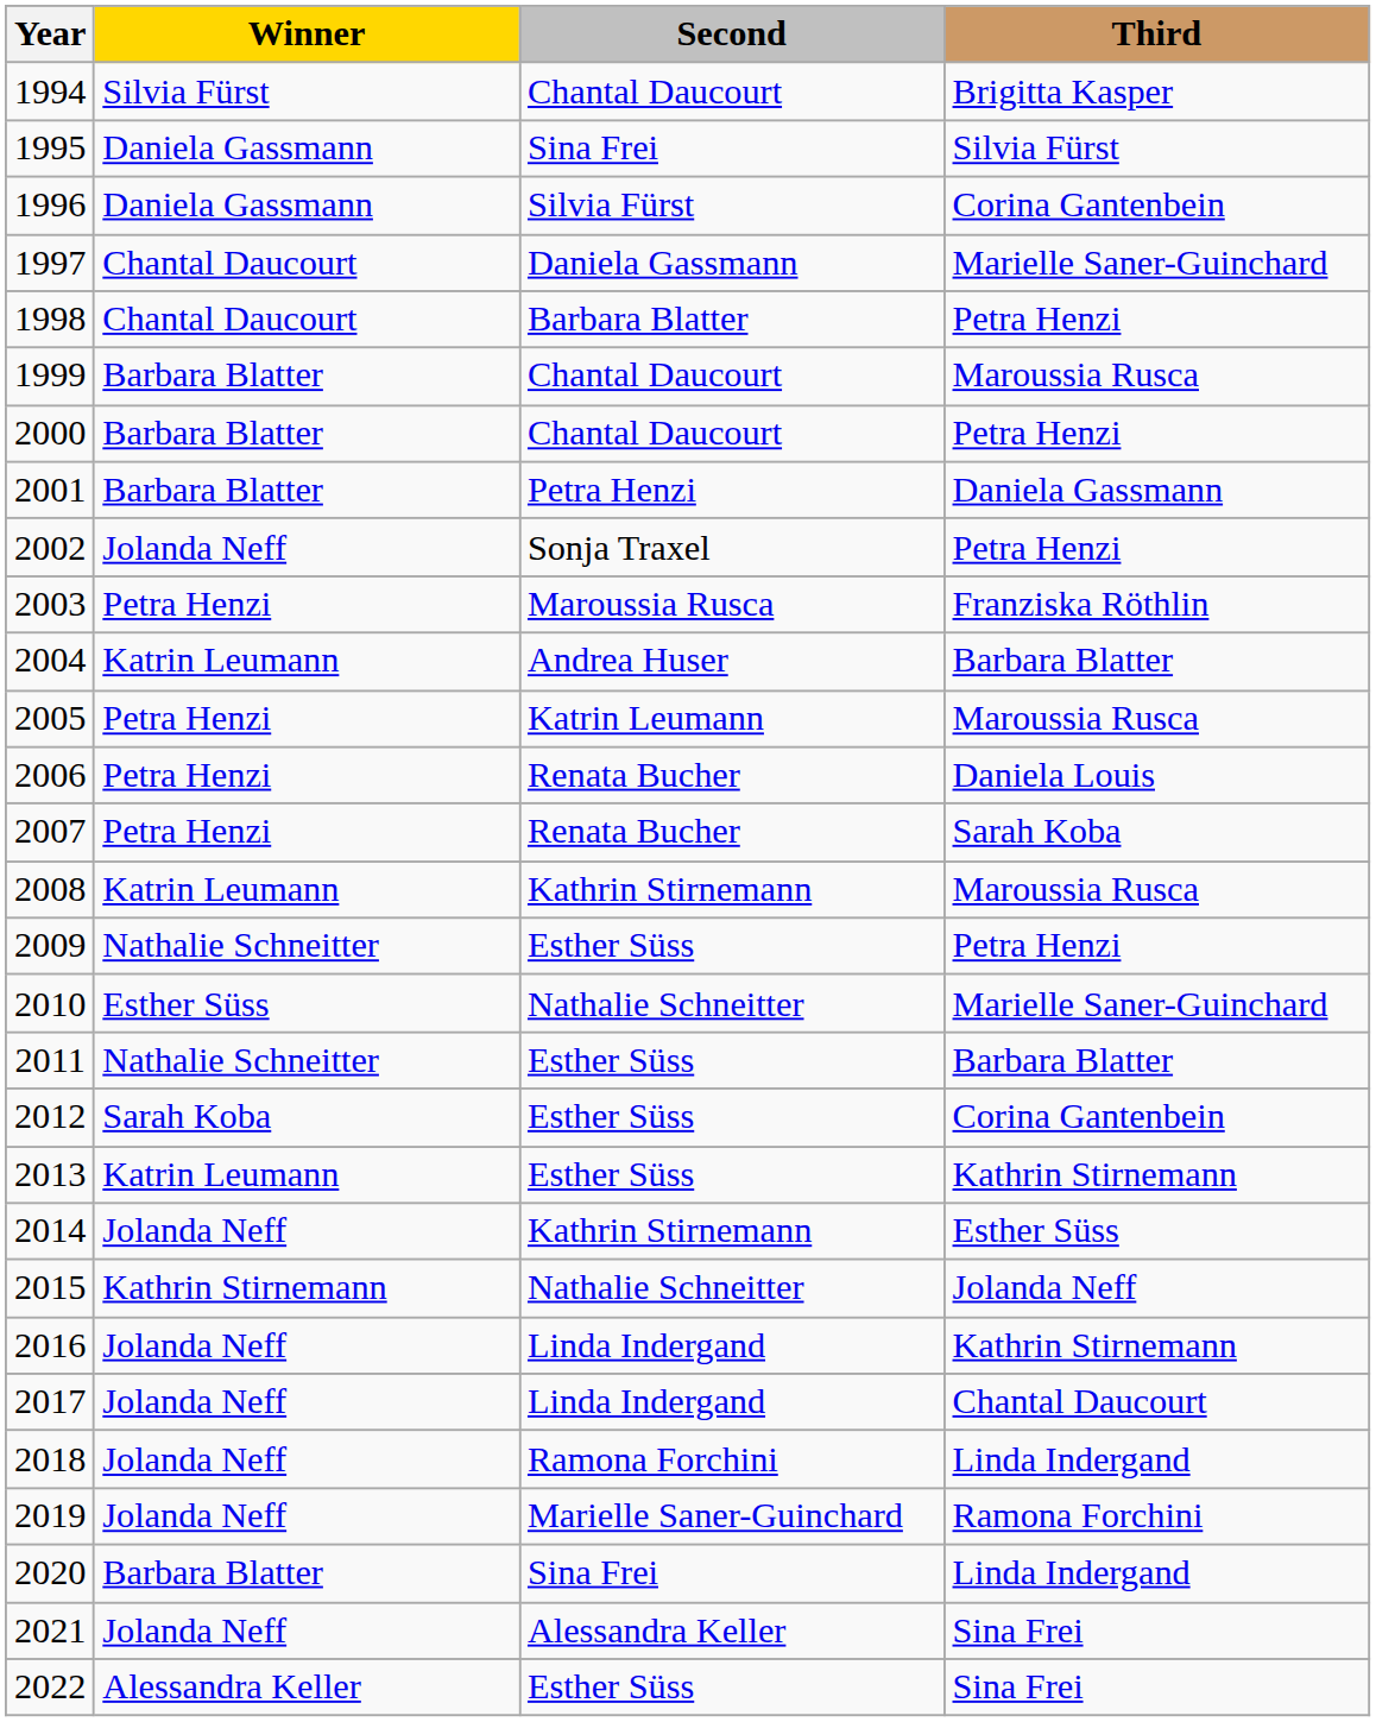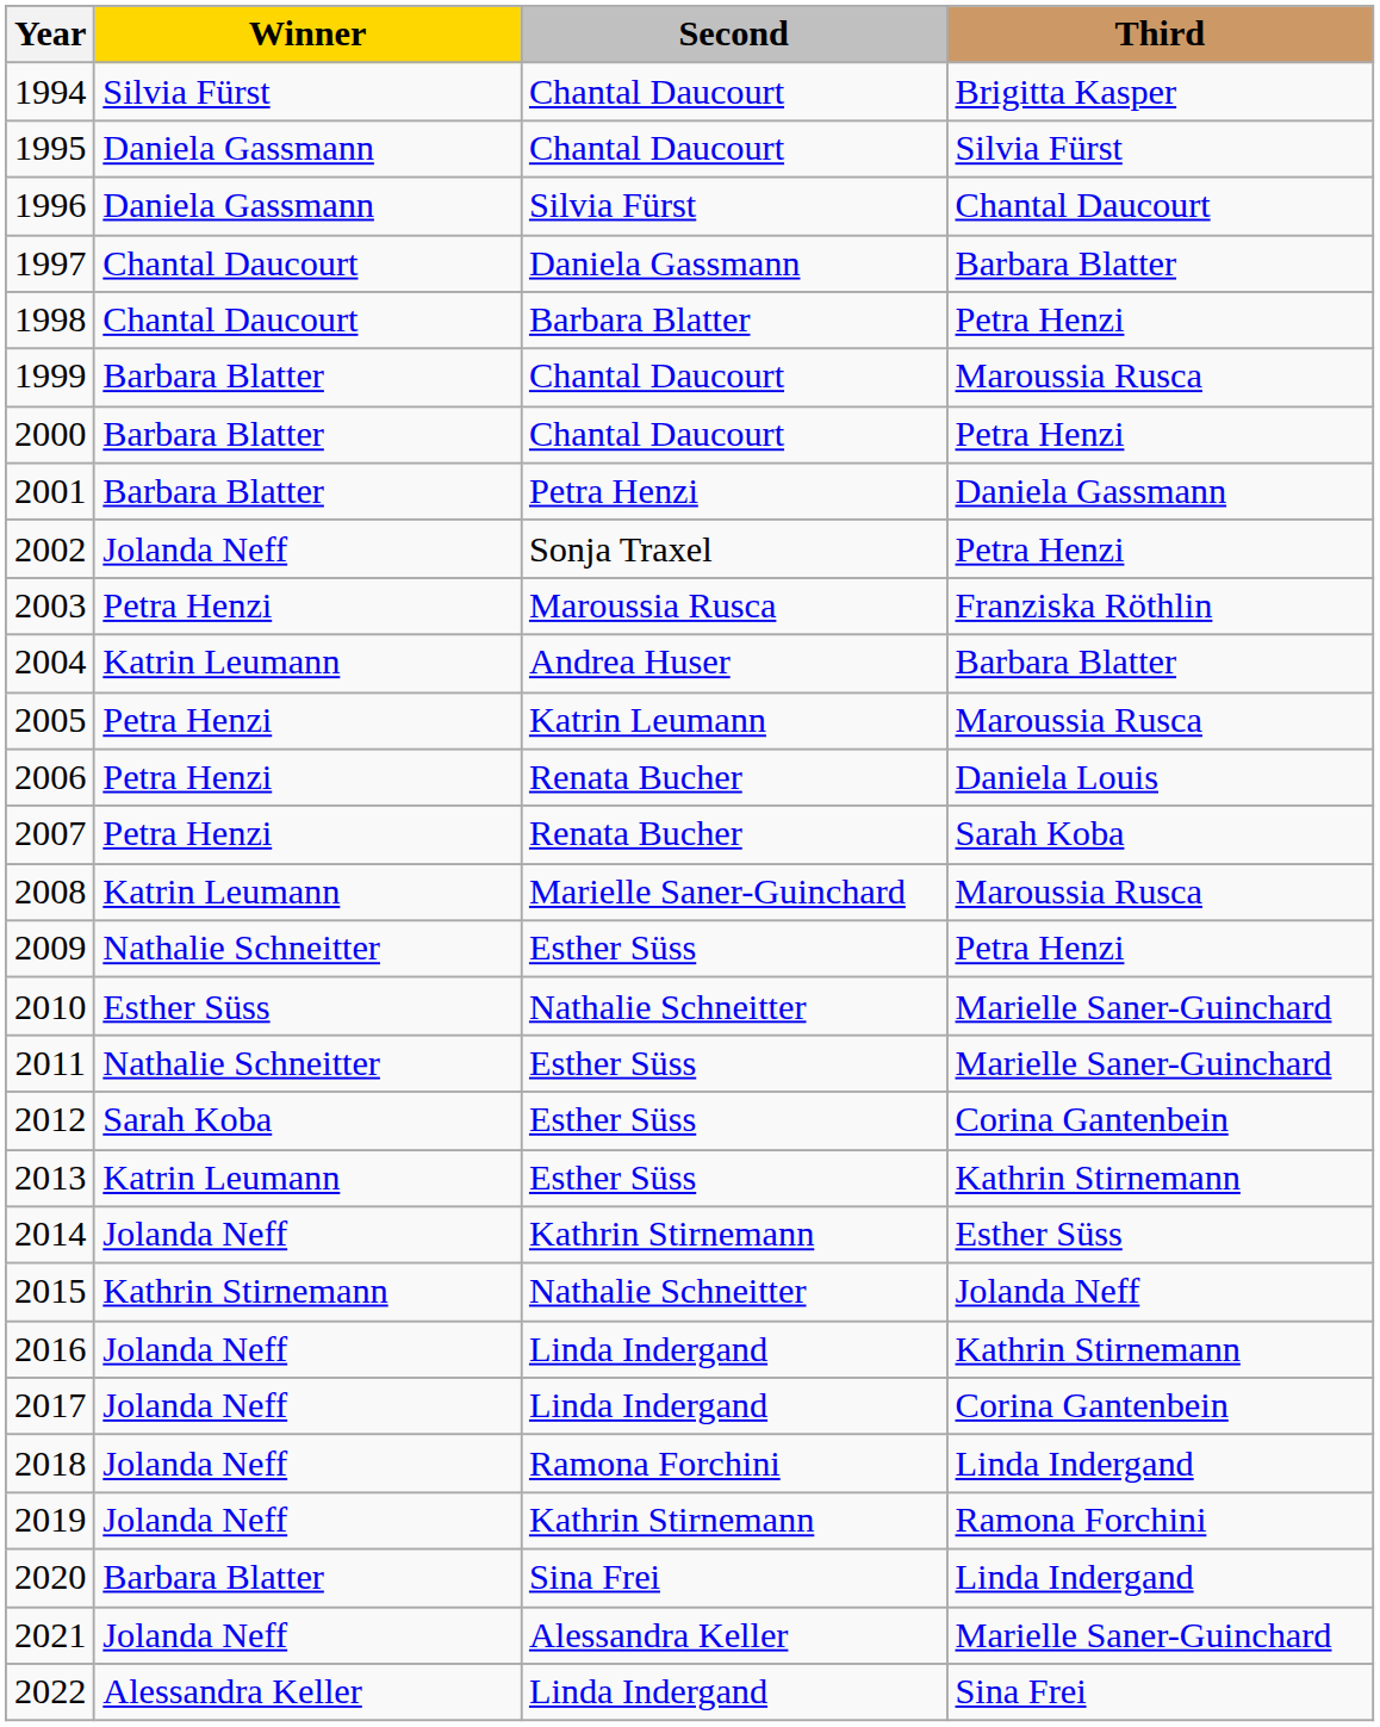 <table class="wikitable sortable">
 <tr>
 <th>Year</th>
 <th scope=col colspan=1 style="width:200px; background: gold;">Winner</th>
 <th scope=col colspan=1 style="width:200px; background: silver;">Second</th>
 <th scope=col colspan=1 style="width:200px; background: #cc9966;">Third</th>
 </tr>
 <tr>
 <td align="center">1994</td>
 <td><a href='#'>Silvia Fürst</a></td>
 <td><a href='#'>Chantal Daucourt</a></td>
 <td><a href='#'>Brigitta Kasper</a></td>
 </tr>
 <tr>
 <td align="center">1995</td>
 <td><a href='#'>Daniela Gassmann</a></td>
-<td><a href='#'>Sina Frei</a></td>
+<td><a href='#'>Chantal Daucourt</a></td>
 <td><a href='#'>Silvia Fürst</a></td>
 </tr>
 <tr>
 <td align="center">1996</td>
 <td><a href='#'>Daniela Gassmann</a></td>
 <td><a href='#'>Silvia Fürst</a></td>
-<td><a href='#'>Corina Gantenbein</a></td>
+<td><a href='#'>Chantal Daucourt</a></td>
 </tr>
 <tr>
 <td align="center">1997</td>
 <td><a href='#'>Chantal Daucourt</a></td>
 <td><a href='#'>Daniela Gassmann</a></td>
-<td><a href='#'>Marielle Saner-Guinchard</a></td>
+<td><a href='#'>Barbara Blatter</a></td>
 </tr>
 <tr>
 <td align="center">1998</td>
 <td><a href='#'>Chantal Daucourt</a></td>
 <td><a href='#'>Barbara Blatter</a></td>
 <td><a href='#'>Petra Henzi</a></td>
 </tr>
 <tr>
 <td align="center">1999</td>
 <td><a href='#'>Barbara Blatter</a></td>
 <td><a href='#'>Chantal Daucourt</a></td>
 <td><a href='#'>Maroussia Rusca</a></td>
 </tr>
 <tr>
 <td align="center">2000</td>
 <td><a href='#'>Barbara Blatter</a></td>
 <td><a href='#'>Chantal Daucourt</a></td>
 <td><a href='#'>Petra Henzi</a></td>
 </tr>
 <tr>
 <td align="center">2001</td>
 <td><a href='#'>Barbara Blatter</a></td>
 <td><a href='#'>Petra Henzi</a></td>
 <td><a href='#'>Daniela Gassmann</a></td>
 </tr>
 <tr>
 <td align="center">2002</td>
 <td><a href='#'>Jolanda Neff</a></td>
 <td>Sonja Traxel</td>
 <td><a href='#'>Petra Henzi</a></td>
 </tr>
 <tr>
 <td align="center">2003</td>
 <td><a href='#'>Petra Henzi</a></td>
 <td><a href='#'>Maroussia Rusca</a></td>
 <td><a href='#'>Franziska Röthlin</a></td>
 </tr>
 <tr>
 <td align="center">2004</td>
 <td><a href='#'>Katrin Leumann</a></td>
 <td><a href='#'>Andrea Huser</a></td>
 <td><a href='#'>Barbara Blatter</a></td>
 </tr>
 <tr>
 <td align="center">2005</td>
 <td><a href='#'>Petra Henzi</a></td>
 <td><a href='#'>Katrin Leumann</a></td>
 <td><a href='#'>Maroussia Rusca</a></td>
 </tr>
 <tr>
 <td align="center">2006</td>
 <td><a href='#'>Petra Henzi</a></td>
 <td><a href='#'>Renata Bucher</a></td>
 <td><a href='#'>Daniela Louis</a></td>
 </tr>
 <tr>
 <td align="center">2007</td>
 <td><a href='#'>Petra Henzi</a></td>
 <td><a href='#'>Renata Bucher</a></td>
 <td><a href='#'>Sarah Koba</a></td>
 </tr>
 <tr>
 <td align="center">2008</td>
 <td><a href='#'>Katrin Leumann</a></td>
-<td><a href='#'>Kathrin Stirnemann</a></td>
+<td><a href='#'>Marielle Saner-Guinchard</a></td>
 <td><a href='#'>Maroussia Rusca</a></td>
 </tr>
 <tr>
 <td align="center">2009</td>
 <td><a href='#'>Nathalie Schneitter</a></td>
 <td><a href='#'>Esther Süss</a></td>
 <td><a href='#'>Petra Henzi</a></td>
 </tr>
 <tr>
 <td align="center">2010</td>
 <td><a href='#'>Esther Süss</a></td>
 <td><a href='#'>Nathalie Schneitter</a></td>
 <td><a href='#'>Marielle Saner-Guinchard</a></td>
 </tr>
 <tr>
 <td align="center">2011</td>
 <td><a href='#'>Nathalie Schneitter</a></td>
 <td><a href='#'>Esther Süss</a></td>
-<td><a href='#'>Barbara Blatter</a></td>
+<td><a href='#'>Marielle Saner-Guinchard</a></td>
 </tr>
 <tr>
 <td align="center">2012</td>
 <td><a href='#'>Sarah Koba</a></td>
 <td><a href='#'>Esther Süss</a></td>
 <td><a href='#'>Corina Gantenbein</a></td>
 </tr>
 <tr>
 <td align="center">2013</td>
 <td><a href='#'>Katrin Leumann</a></td>
 <td><a href='#'>Esther Süss</a></td>
 <td><a href='#'>Kathrin Stirnemann</a></td>
 </tr>
 <tr>
 <td align="center">2014</td>
 <td><a href='#'>Jolanda Neff</a></td>
 <td><a href='#'>Kathrin Stirnemann</a></td>
 <td><a href='#'>Esther Süss</a></td>
 </tr>
 <tr>
 <td align="center">2015</td>
 <td><a href='#'>Kathrin Stirnemann</a></td>
 <td><a href='#'>Nathalie Schneitter</a></td>
 <td><a href='#'>Jolanda Neff</a></td>
 </tr>
 <tr>
 <td align="center">2016</td>
 <td><a href='#'>Jolanda Neff</a></td>
 <td><a href='#'>Linda Indergand</a></td>
 <td><a href='#'>Kathrin Stirnemann</a></td>
 </tr>
 <tr>
 <td align="center">2017</td>
 <td><a href='#'>Jolanda Neff</a></td>
 <td><a href='#'>Linda Indergand</a></td>
-<td><a href='#'>Chantal Daucourt</a></td>
+<td><a href='#'>Corina Gantenbein</a></td>
 </tr>
 <tr>
 <td align="center">2018</td>
 <td><a href='#'>Jolanda Neff</a></td>
 <td><a href='#'>Ramona Forchini</a></td>
 <td><a href='#'>Linda Indergand</a></td>
 </tr>
 <tr>
 <td align="center">2019</td>
 <td><a href='#'>Jolanda Neff</a></td>
-<td><a href='#'>Marielle Saner-Guinchard</a></td>
+<td><a href='#'>Kathrin Stirnemann</a></td>
 <td><a href='#'>Ramona Forchini</a></td>
 </tr>
 <tr>
 <td>2020</td>
 <td><a href='#'>Barbara Blatter</a></td>
 <td><a href='#'>Sina Frei</a></td>
 <td><a href='#'>Linda Indergand</a></td>
 </tr>
 <tr>
 <td>2021</td>
 <td><a href='#'>Jolanda Neff</a></td>
 <td><a href='#'>Alessandra Keller</a></td>
-<td><a href='#'>Sina Frei</a></td>
+<td><a href='#'>Marielle Saner-Guinchard</a></td>
 </tr>
 <tr>
 <td>2022</td>
 <td><a href='#'>Alessandra Keller</a></td>
-<td><a href='#'>Esther Süss</a></td>
+<td><a href='#'>Linda Indergand</a></td>
 <td><a href='#'>Sina Frei</a></td>
 </tr>
 </table>
